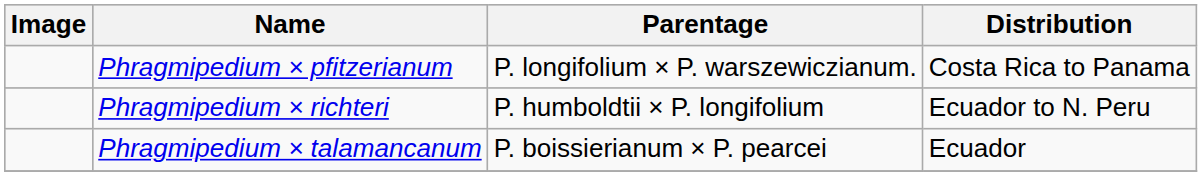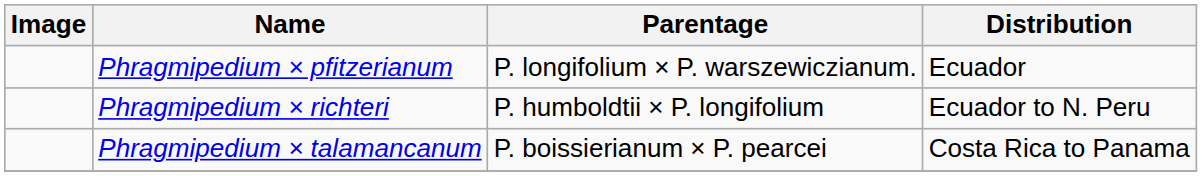 <table class="wikitable collapsible">
 <tr>
 <th>Image</th>
 <th>Name</th>
 <th>Parentage</th>
 <th>Distribution</th>
 </tr>
 <tr>
 <td></td>
 <td><em><a href='#'>Phragmipedium × pfitzerianum</a></em> </td>
 <td>P. longifolium × P. warszewiczianum.</td>
-<td>Costa Rica to Panama</td>
+<td>Ecuador</td>
 </tr>
 <tr>
 <td></td>
 <td><em><a href='#'>Phragmipedium × richteri</a></em> </td>
 <td>P. humboldtii × P. longifolium</td>
 <td>Ecuador to N. Peru</td>
 </tr>
 <tr>
 <td></td>
 <td><em><a href='#'>Phragmipedium × talamancanum</a></em> </td>
 <td>P. boissierianum × P. pearcei</td>
-<td>Ecuador</td>
+<td>Costa Rica to Panama</td>
 </tr>
 <tr>
 </tr>
 </table>
